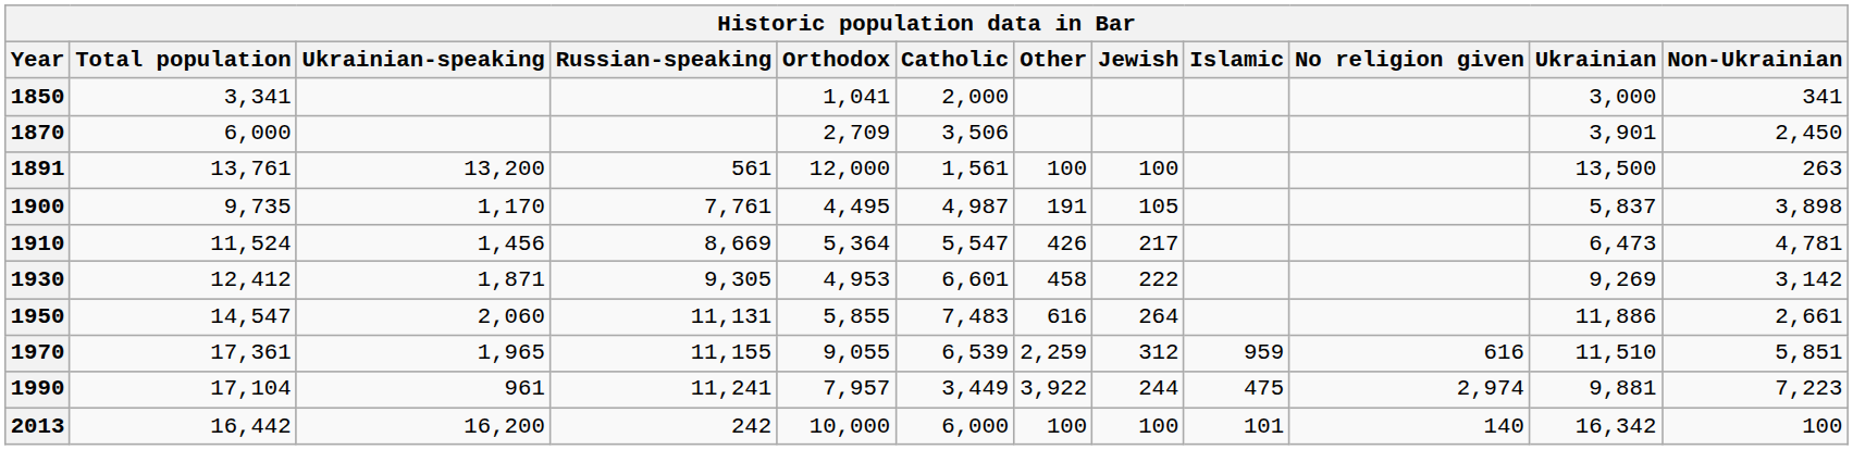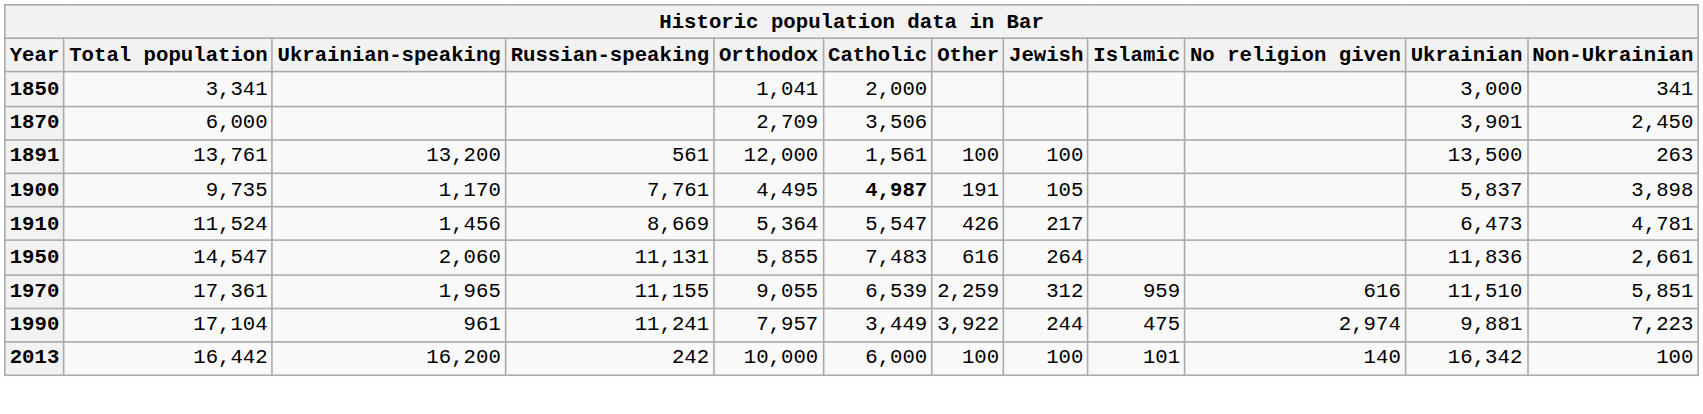 <table class="wikitable collapsible collapsed">
 <tr>
 <th colspan="12">Historic population data in Bar</th>
 </tr>
 <tr>
 <th>Year</th>
 <th>Total population</th>
 <th>Ukrainian-speaking</th>
 <th>Russian-speaking</th>
 <th>Orthodox</th>
 <th>Catholic</th>
 <th>Other</th>
 <th>Jewish</th>
 <th>Islamic</th>
 <th>No religion given</th>
 <th>Ukrainian</th>
 <th>Non-Ukrainian</th>
 </tr>
 <tr>
 <th scope="row">1850</th>
 <td style="text-align:right;">3,341</td>
 <td style="text-align:right;"></td>
 <td style="text-align:right;"></td>
 <td style="text-align:right;">1,041</td>
 <td style="text-align:right;">2,000</td>
 <td style="text-align:right;"></td>
 <td style="text-align:right;"></td>
 <td style="text-align:right;"></td>
 <td style="text-align:right;"></td>
 <td style="text-align:right;">3,000</td>
 <td style="text-align:right;">341</td>
 </tr>
 <tr>
 <th scope="row">1870</th>
 <td style="text-align:right;">6,000</td>
 <td style="text-align:right;"></td>
 <td style="text-align:right;"></td>
 <td style="text-align:right;">2,709</td>
 <td style="text-align:right;">3,506</td>
 <td style="text-align:right;"></td>
 <td style="text-align:right;"></td>
 <td style="text-align:right;"></td>
 <td style="text-align:right;"></td>
 <td style="text-align:right;">3,901</td>
 <td style="text-align:right;">2,450</td>
 </tr>
 <tr>
 <th scope="row">1891</th>
 <td style="text-align:right;">13,761</td>
 <td style="text-align:right;">13,200</td>
 <td style="text-align:right;">561</td>
 <td style="text-align:right;">12,000</td>
 <td style="text-align:right;">1,561</td>
 <td style="text-align:right;">100</td>
 <td style="text-align:right;">100</td>
 <td style="text-align:right;"></td>
 <td style="text-align:right;"></td>
 <td style="text-align:right;">13,500</td>
 <td style="text-align:right;">263</td>
 </tr>
 <tr>
 <th scope="row">1900</th>
 <td style="text-align:right;">9,735</td>
 <td style="text-align:right;">1,170</td>
 <td style="text-align:right;">7,761</td>
 <td style="text-align:right;">4,495</td>
-<td style="text-align:right;">4,987</td>
+<td style="text-align:right;"><strong>4,987</strong></td>
 <td style="text-align:right;">191</td>
 <td style="text-align:right;">105</td>
 <td style="text-align:right;"></td>
 <td style="text-align:right;"></td>
 <td style="text-align:right;">5,837</td>
 <td style="text-align:right;">3,898</td>
 </tr>
 <tr>
 <th scope="row">1910</th>
 <td style="text-align:right;">11,524</td>
 <td style="text-align:right;">1,456</td>
 <td style="text-align:right;">8,669</td>
 <td style="text-align:right;">5,364</td>
 <td style="text-align:right;">5,547</td>
 <td style="text-align:right;">426</td>
 <td style="text-align:right;">217</td>
 <td style="text-align:right;"></td>
 <td style="text-align:right;"></td>
 <td style="text-align:right;">6,473</td>
 <td style="text-align:right;">4,781</td>
 </tr>
 <tr>
-<th scope="row">1930</th>
-<td style="text-align:right;">12,412</td>
-<td style="text-align:right;">1,871</td>
-<td style="text-align:right;">9,305</td>
-<td style="text-align:right;">4,953</td>
-<td style="text-align:right;">6,601</td>
-<td style="text-align:right;">458</td>
-<td style="text-align:right;">222</td>
-<td style="text-align:right;"></td>
-<td style="text-align:right;"></td>
-<td style="text-align:right;">9,269</td>
-<td style="text-align:right;">3,142</td>
-</tr>
-<tr>
 <th scope="row">1950</th>
 <td style="text-align:right;">14,547</td>
 <td style="text-align:right;">2,060</td>
 <td style="text-align:right;">11,131</td>
 <td style="text-align:right;">5,855</td>
 <td style="text-align:right;">7,483</td>
 <td style="text-align:right;">616</td>
 <td style="text-align:right;">264</td>
 <td style="text-align:right;"></td>
 <td style="text-align:right;"></td>
-<td style="text-align:right;">11,886</td>
+<td style="text-align:right;">11,836</td>
 <td style="text-align:right;">2,661</td>
 </tr>
 <tr>
 <th scope="row">1970</th>
 <td style="text-align:right;">17,361</td>
 <td style="text-align:right;">1,965</td>
 <td style="text-align:right;">11,155</td>
 <td style="text-align:right;">9,055</td>
 <td style="text-align:right;">6,539</td>
 <td style="text-align:right;">2,259</td>
 <td style="text-align:right;">312</td>
 <td style="text-align:right;">959</td>
 <td style="text-align:right;">616</td>
 <td style="text-align:right;">11,510</td>
 <td style="text-align:right;">5,851</td>
 </tr>
 <tr>
 <th scope="row">1990</th>
 <td style="text-align:right;">17,104</td>
 <td style="text-align:right;">961</td>
 <td style="text-align:right;">11,241</td>
 <td style="text-align:right;">7,957</td>
 <td style="text-align:right;">3,449</td>
 <td style="text-align:right;">3,922</td>
 <td style="text-align:right;">244</td>
 <td style="text-align:right;">475</td>
 <td style="text-align:right;">2,974</td>
 <td style="text-align:right;">9,881</td>
 <td style="text-align:right;">7,223</td>
 </tr>
 <tr>
 <th scope="row">2013</th>
 <td style="text-align:right;">16,442</td>
 <td style="text-align:right;">16,200</td>
 <td style="text-align:right;">242</td>
 <td style="text-align:right;">10,000</td>
 <td style="text-align:right;">6,000</td>
 <td style="text-align:right;">100</td>
 <td style="text-align:right;">100</td>
 <td style="text-align:right;">101</td>
 <td style="text-align:right;">140</td>
 <td style="text-align:right;">16,342</td>
 <td style="text-align:right;">100</td>
 </tr>
 </table>
